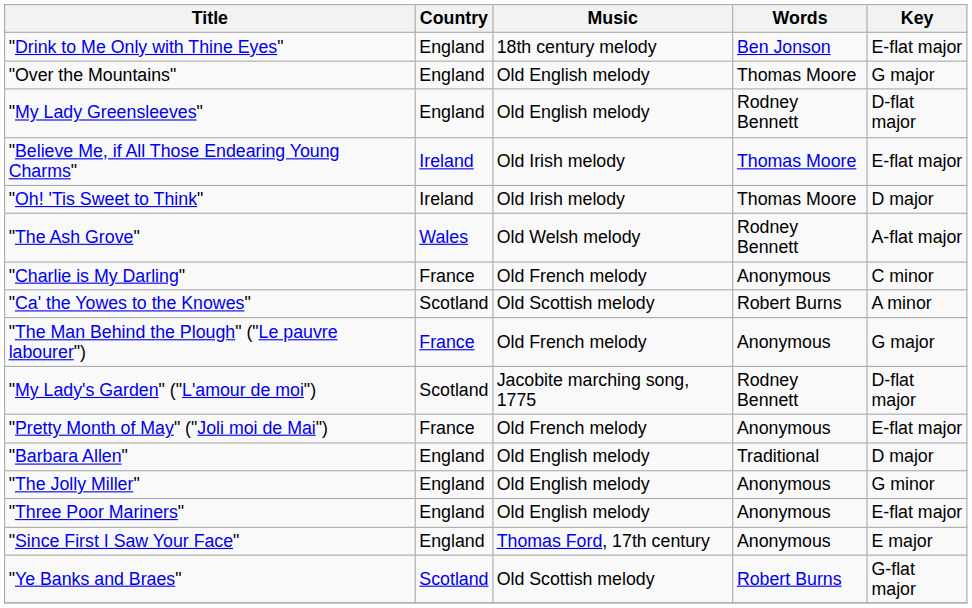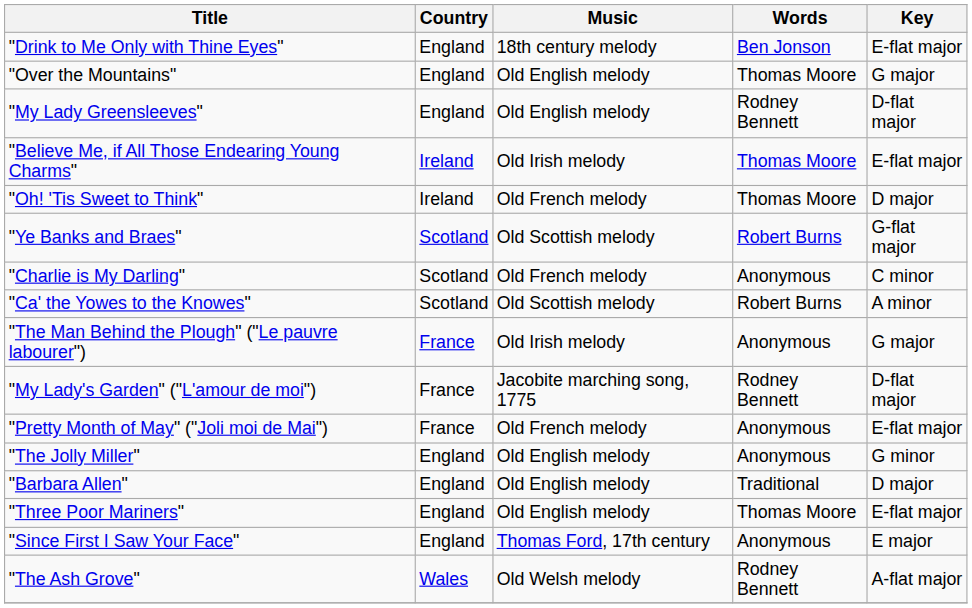 <table class="wikitable" style="text-align: left">
 <tr>
 <th>Title</th>
 <th>Country</th>
 <th>Music</th>
 <th>Words</th>
 <th>Key</th>
 </tr>
 <tr>
 <td>"<a href='#'>Drink to Me Only with Thine Eyes</a>"</td>
 <td>England</td>
 <td>18th century melody</td>
 <td><a href='#'>Ben Jonson</a></td>
 <td>E-flat major</td>
 </tr>
 <tr>
 <td>"Over the Mountains"</td>
 <td>England</td>
 <td>Old English melody</td>
 <td>Thomas Moore</td>
 <td>G major</td>
 </tr>
 <tr>
 <td>"<a href='#'>My Lady Greensleeves</a>"</td>
 <td>England</td>
 <td>Old English melody</td>
 <td>Rodney Bennett</td>
 <td>D-flat major</td>
 </tr>
 <tr>
 <td>"<a href='#'>Believe Me, if All Those Endearing Young Charms</a>"</td>
 <td><a href='#'>Ireland</a></td>
 <td>Old Irish melody</td>
 <td><a href='#'>Thomas Moore</a></td>
 <td>E-flat major</td>
 </tr>
 <tr>
 <td>"<a href='#'>Oh! 'Tis Sweet to Think</a>"</td>
 <td>Ireland</td>
-<td>Old Irish melody</td>
+<td>Old French melody</td>
 <td>Thomas Moore</td>
 <td>D major</td>
 </tr>
 <tr>
-<td>"<a href='#'>The Ash Grove</a>"</td>
-<td><a href='#'>Wales</a></td>
-<td>Old Welsh melody</td>
-<td>Rodney Bennett</td>
-<td>A-flat major</td>
+<td>"<a href='#'>Ye Banks and Braes</a>"</td>
+<td><a href='#'>Scotland</a></td>
+<td>Old Scottish melody</td>
+<td><a href='#'>Robert Burns</a></td>
+<td>G-flat major</td>
 </tr>
 <tr>
 <td>"<a href='#'>Charlie is My Darling</a>"</td>
-<td>France</td>
+<td>Scotland</td>
 <td>Old French melody</td>
 <td>Anonymous</td>
 <td>C minor</td>
 </tr>
 <tr>
 <td>"<a href='#'>Ca' the Yowes to the Knowes</a>"</td>
 <td>Scotland</td>
 <td>Old Scottish melody</td>
 <td>Robert Burns</td>
 <td>A minor</td>
 </tr>
 <tr>
 <td>"<a href='#'>The Man Behind the Plough</a>" ("<a href='#'>Le pauvre labourer</a>")</td>
 <td><a href='#'>France</a></td>
-<td>Old French melody</td>
+<td>Old Irish melody</td>
 <td>Anonymous</td>
 <td>G major</td>
 </tr>
 <tr>
 <td>"<a href='#'>My Lady's Garden</a>" ("<a href='#'>L'amour de moi</a>")</td>
-<td>Scotland</td>
+<td>France</td>
 <td>Jacobite marching song, 1775</td>
 <td>Rodney Bennett</td>
 <td>D-flat major</td>
 </tr>
 <tr>
 <td>"<a href='#'>Pretty Month of May</a>" ("<a href='#'>Joli moi de Mai</a>")</td>
 <td>France</td>
 <td>Old French melody</td>
 <td>Anonymous</td>
 <td>E-flat major</td>
 </tr>
 <tr>
+<td>"<a href='#'>The Jolly Miller</a>"</td>
+<td>England</td>
+<td>Old English melody</td>
+<td>Anonymous</td>
+<td>G minor</td>
+</tr>
+<tr>
 <td>"<a href='#'>Barbara Allen</a>"</td>
 <td>England</td>
 <td>Old English melody</td>
 <td>Traditional</td>
 <td>D major</td>
 </tr>
 <tr>
-<td>"<a href='#'>The Jolly Miller</a>"</td>
-<td>England</td>
-<td>Old English melody</td>
-<td>Anonymous</td>
-<td>G minor</td>
-</tr>
-<tr>
 <td>"<a href='#'>Three Poor Mariners</a>"</td>
 <td>England</td>
 <td>Old English melody</td>
-<td>Anonymous</td>
+<td>Thomas Moore</td>
 <td>E-flat major</td>
 </tr>
 <tr>
 <td>"<a href='#'>Since First I Saw Your Face</a>"</td>
 <td>England</td>
 <td><a href='#'>Thomas Ford</a>, 17th century</td>
 <td>Anonymous</td>
 <td>E major</td>
 </tr>
 <tr>
-<td>"<a href='#'>Ye Banks and Braes</a>"</td>
-<td><a href='#'>Scotland</a></td>
-<td>Old Scottish melody</td>
-<td><a href='#'>Robert Burns</a></td>
-<td>G-flat major</td>
+<td>"<a href='#'>The Ash Grove</a>"</td>
+<td><a href='#'>Wales</a></td>
+<td>Old Welsh melody</td>
+<td>Rodney Bennett</td>
+<td>A-flat major</td>
 </tr>
 <tr>
 </tr>
 </table>
